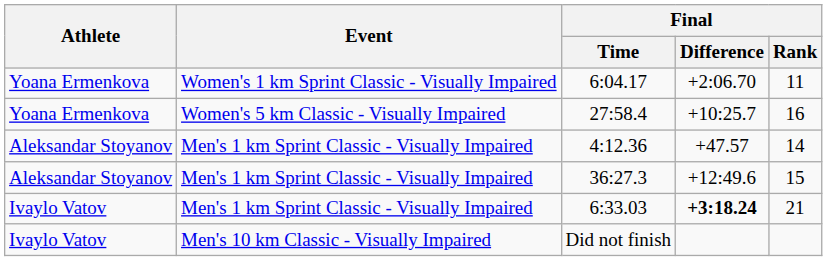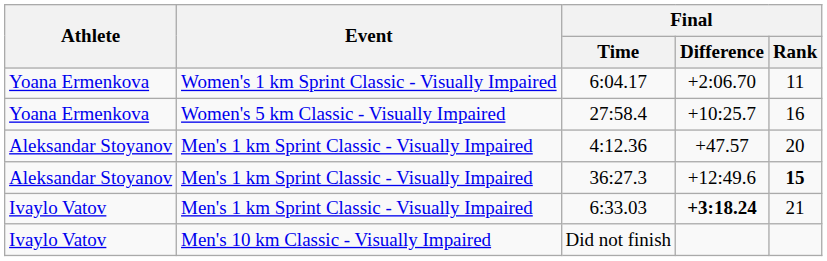 <table class="wikitable" style="font-size:90%">
 <tr>
 <th rowspan="2">Athlete</th>
 <th rowspan="2">Event</th>
 <th colspan="3">Final</th>
 </tr>
 <tr>
 <th>Time</th>
 <th>Difference</th>
 <th>Rank</th>
 </tr>
 <tr>
 <td><a href='#'>Yoana Ermenkova</a></td>
 <td><a href='#'>Women's 1 km Sprint Classic - Visually Impaired</a></td>
 <td align="center">6:04.17</td>
 <td align="center">+2:06.70</td>
 <td align="center">11</td>
 </tr>
 <tr>
 <td><a href='#'>Yoana Ermenkova</a></td>
 <td><a href='#'>Women's 5 km Classic - Visually Impaired</a></td>
 <td align="center">27:58.4</td>
 <td align="center">+10:25.7</td>
 <td align="center">16</td>
 </tr>
 <tr>
 <td><a href='#'>Aleksandar Stoyanov</a></td>
 <td><a href='#'>Men's 1 km Sprint Classic - Visually Impaired</a></td>
 <td align="center">4:12.36</td>
 <td align="center">+47.57</td>
-<td align="center">14</td>
+<td align="center">20</td>
 </tr>
 <tr>
 <td><a href='#'>Aleksandar Stoyanov</a></td>
 <td><a href='#'>Men's 1 km Sprint Classic - Visually Impaired</a></td>
 <td align="center">36:27.3</td>
 <td align="center">+12:49.6</td>
-<td align="center">15</td>
+<td align="center"><strong>15</strong></td>
 </tr>
 <tr>
 <td><a href='#'>Ivaylo Vatov</a></td>
 <td><a href='#'>Men's 1 km Sprint Classic - Visually Impaired</a></td>
 <td align="center">6:33.03</td>
 <td align="center"><strong>+3:18.24</strong></td>
 <td align="center">21</td>
 </tr>
 <tr>
 <td><a href='#'>Ivaylo Vatov</a></td>
 <td><a href='#'>Men's 10 km Classic - Visually Impaired</a></td>
 <td align="center">Did not finish</td>
 <td align="center"></td>
 <td align="center"></td>
 </tr>
 </table>
